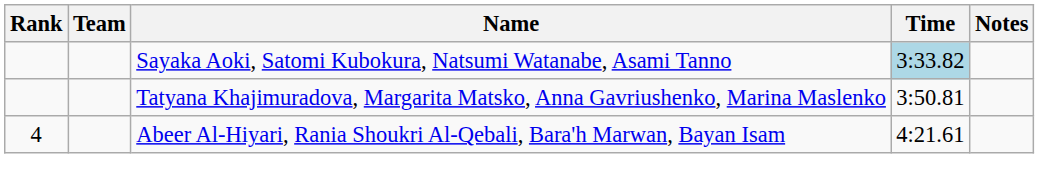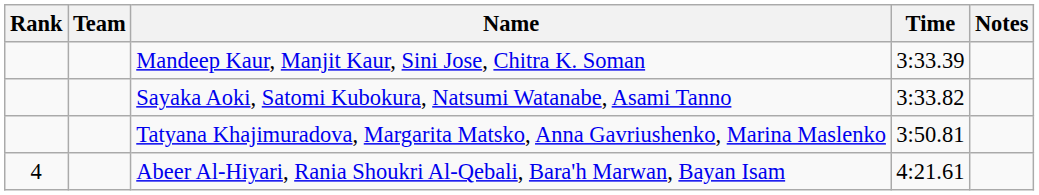 <table class="wikitable sortable" style="text-align:center;font-size:95%">
 <tr>
 <th>Rank</th>
 <th>Team</th>
 <th>Name</th>
 <th>Time</th>
 <th>Notes</th>
 </tr>
 <tr>
 <td></td>
 <td align=left></td>
+<td align=left><a href='#'>Mandeep Kaur</a>, <a href='#'>Manjit Kaur</a>, <a href='#'>Sini Jose</a>, <a href='#'>Chitra K. Soman</a></td>
+<td>3:33.39</td>
+<td></td>
+</tr>
+<tr>
+<td></td>
+<td align=left></td>
 <td align=left><a href='#'>Sayaka Aoki</a>, <a href='#'>Satomi Kubokura</a>, <a href='#'>Natsumi Watanabe</a>, <a href='#'>Asami Tanno</a></td>
-<td style="background: lightblue;">3:33.82</td>
+<td>3:33.82</td>
 <td></td>
 </tr>
 <tr>
 <td></td>
 <td align=left></td>
 <td align=left><a href='#'>Tatyana Khajimuradova</a>, <a href='#'>Margarita Matsko</a>, <a href='#'>Anna Gavriushenko</a>, <a href='#'>Marina Maslenko</a></td>
 <td>3:50.81</td>
 <td></td>
 </tr>
 <tr>
 <td>4</td>
 <td align=left></td>
 <td align=left><a href='#'>Abeer Al-Hiyari</a>, <a href='#'>Rania Shoukri Al-Qebali</a>, <a href='#'>Bara'h Marwan</a>, <a href='#'>Bayan Isam</a></td>
 <td>4:21.61</td>
 <td></td>
 </tr>
 </table>
